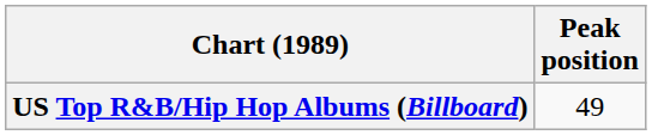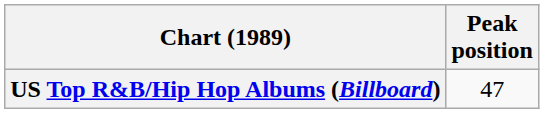 <table class="wikitable plainrowheaders" style="text-align:center">
 <tr>
 <th scope="col">Chart (1989)</th>
 <th scope="col">Peak<br>position</th>
 </tr>
 <tr>
 <th scope="row">US <a href='#'>Top R&B/Hip Hop Albums</a> (<a href='#'><em>Billboard</em></a>)</th>
-<td style="text-align:center;">49</td>
+<td style="text-align:center;">47</td>
 </tr>
 </table>
